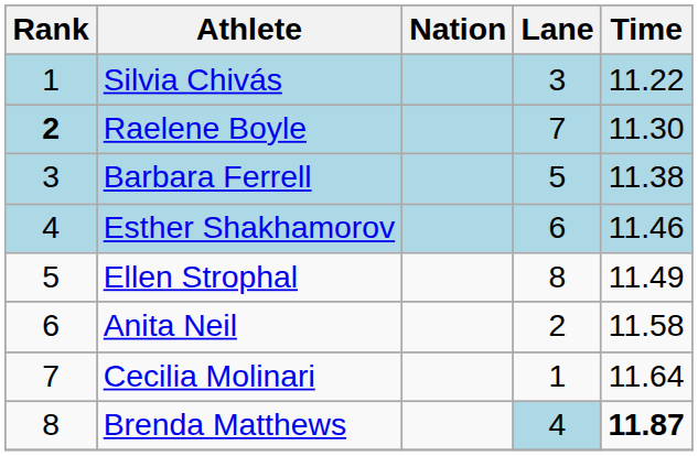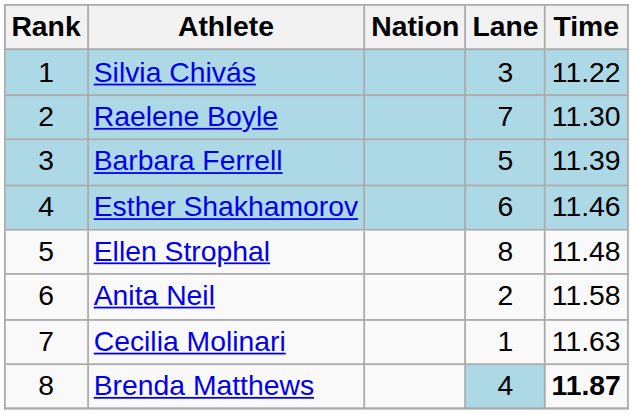 <table class="wikitable sortable" style="text-align:center">
 <tr>
 <th>Rank</th>
 <th>Athlete</th>
 <th>Nation</th>
 <th>Lane</th>
 <th>Time</th>
 </tr>
 <tr bgcolor=lightblue>
 <td>1</td>
 <td align=left><a href='#'>Silvia Chivás</a></td>
 <td align=left></td>
 <td>3</td>
 <td>11.22</td>
 </tr>
 <tr bgcolor=lightblue>
-<td><strong>2</strong></td>
+<td>2</td>
 <td align=left><a href='#'>Raelene Boyle</a></td>
 <td align=left></td>
 <td>7</td>
 <td>11.30</td>
 </tr>
 <tr bgcolor=lightblue>
 <td>3</td>
 <td align=left><a href='#'>Barbara Ferrell</a></td>
 <td align=left></td>
 <td>5</td>
-<td>11.38</td>
+<td>11.39</td>
 </tr>
 <tr bgcolor=lightblue>
 <td>4</td>
 <td align=left><a href='#'>Esther Shakhamorov</a></td>
 <td align=left></td>
 <td>6</td>
 <td>11.46</td>
 </tr>
 <tr>
 <td>5</td>
 <td align=left><a href='#'>Ellen Strophal</a></td>
 <td align=left></td>
 <td>8</td>
-<td>11.49</td>
+<td>11.48</td>
 </tr>
 <tr>
 <td>6</td>
 <td align=left><a href='#'>Anita Neil</a></td>
 <td align=left></td>
 <td>2</td>
 <td>11.58</td>
 </tr>
 <tr>
 <td>7</td>
 <td align=left><a href='#'>Cecilia Molinari</a></td>
 <td align=left></td>
 <td>1</td>
-<td>11.64</td>
+<td>11.63</td>
 </tr>
 <tr>
 <td>8</td>
 <td align=left><a href='#'>Brenda Matthews</a></td>
 <td align=left></td>
 <td style="background: lightblue;">4</td>
 <td><strong>11.87</strong></td>
 </tr>
 <tr>
 </tr>
 </table>
